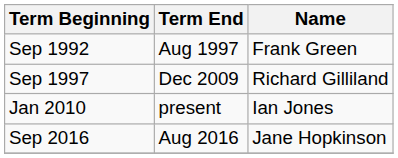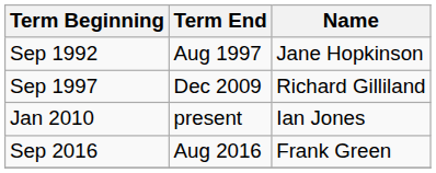 <table class="wikitable">
 <tr>
 <th>Term Beginning</th>
 <th>Term End</th>
 <th>Name</th>
 </tr>
 <tr>
 <td>Sep 1992</td>
 <td>Aug 1997</td>
-<td>Frank Green</td>
+<td>Jane Hopkinson</td>
 </tr>
 <tr>
 <td>Sep 1997</td>
 <td>Dec 2009</td>
 <td>Richard Gilliland</td>
 </tr>
 <tr>
 <td>Jan 2010</td>
 <td>present</td>
 <td>Ian Jones</td>
 </tr>
 <tr>
 <td>Sep 2016</td>
 <td>Aug 2016</td>
-<td>Jane Hopkinson</td>
+<td>Frank Green</td>
 </tr>
 <tr>
 </tr>
 </table>
